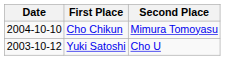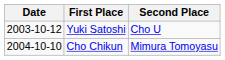 <table class="wikitable">
 <tr>
 <th>Date</th>
 <th>First Place</th>
 <th>Second Place</th>
 </tr>
 <tr>
+<td>2003-10-12</td>
+<td><a href='#'>Yuki Satoshi</a></td>
+<td><a href='#'>Cho U</a></td>
+</tr>
+<tr>
 <td>2004-10-10</td>
 <td><a href='#'>Cho Chikun</a></td>
 <td><a href='#'>Mimura Tomoyasu</a></td>
 </tr>
-<tr>
-<td>2003-10-12</td>
-<td><a href='#'>Yuki Satoshi</a></td>
-<td><a href='#'>Cho U</a></td>
-</tr>
 </table>
